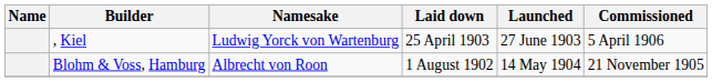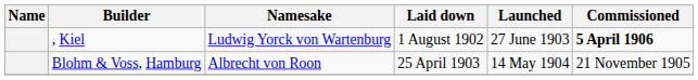 <table class="wikitable plainrowheaders">
 <tr>
 <th scope="col">Name</th>
 <th scope="col">Builder</th>
 <th scope="col">Namesake</th>
 <th scope="col">Laid down</th>
 <th scope="col">Launched</th>
 <th scope="col">Commissioned</th>
 </tr>
 <tr>
 <th scope="row"></th>
 <td>, <a href='#'>Kiel</a></td>
 <td><a href='#'>Ludwig Yorck von Wartenburg</a></td>
-<td>25 April 1903</td>
+<td>1 August 1902</td>
 <td>27 June 1903</td>
-<td>5 April 1906</td>
+<td><strong>5 April 1906</strong></td>
 </tr>
 <tr>
 <th scope="row"></th>
 <td><a href='#'>Blohm & Voss</a>, <a href='#'>Hamburg</a></td>
 <td><a href='#'>Albrecht von Roon</a></td>
-<td>1 August 1902</td>
+<td>25 April 1903</td>
 <td>14 May 1904</td>
 <td>21 November 1905</td>
 </tr>
 <tr>
 </tr>
 </table>
